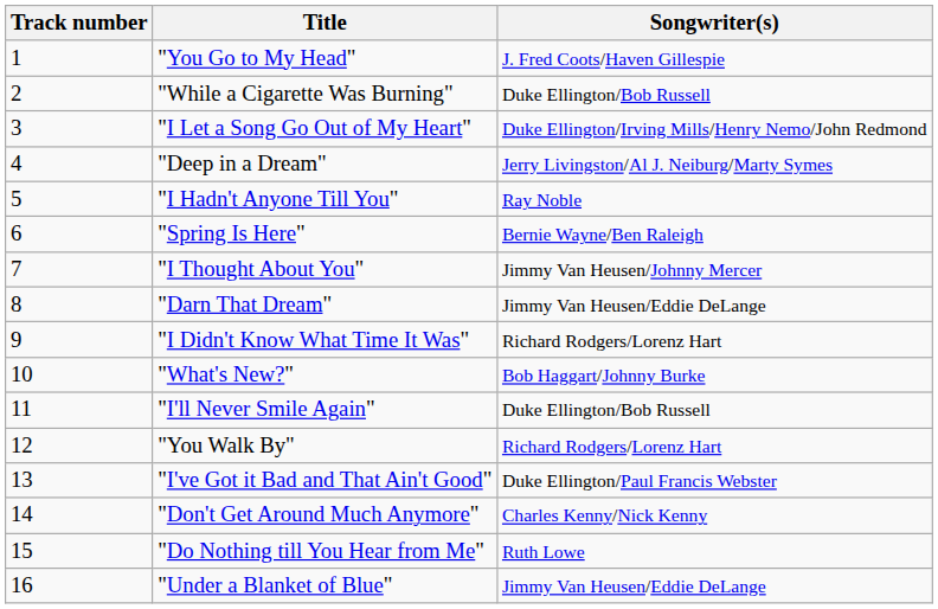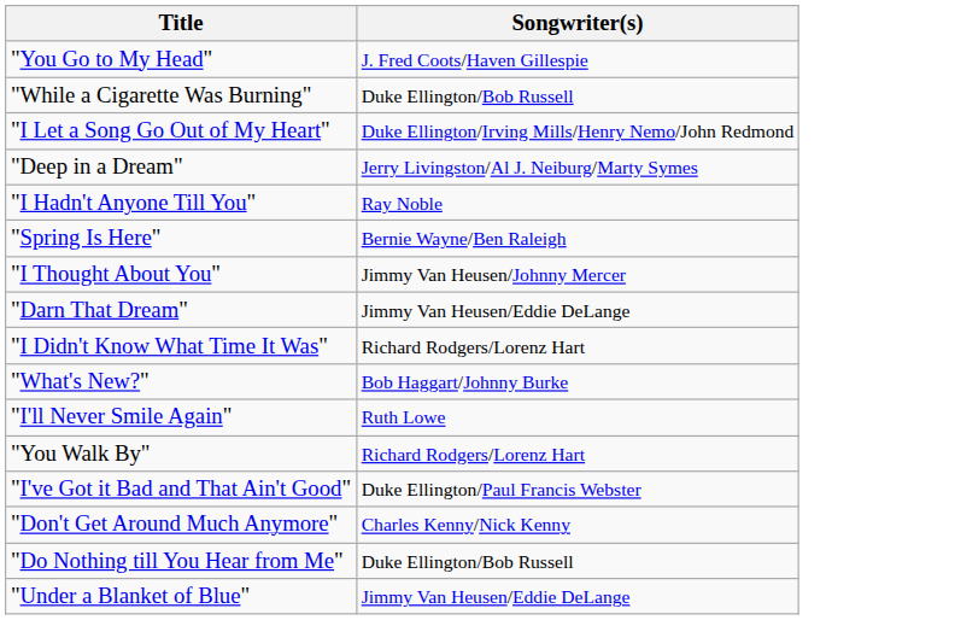 <table class="wikitable">
 <tr>
-<th>Track number</th>
 <th>Title</th>
 <th>Songwriter(s)</th>
 </tr>
 <tr>
-<td>1</td>
 <td>"<a href='#'>You Go to My Head</a>"</td>
 <td><small><a href='#'>J. Fred Coots</a>/<a href='#'>Haven Gillespie</a></small></td>
 </tr>
 <tr>
-<td>2</td>
 <td>"While a Cigarette Was Burning"</td>
 <td><small>Duke Ellington/<a href='#'>Bob Russell</a></small></td>
 </tr>
 <tr>
-<td>3</td>
 <td>"<a href='#'>I Let a Song Go Out of My Heart</a>"</td>
 <td><small><a href='#'>Duke Ellington</a>/<a href='#'>Irving Mills</a>/<a href='#'>Henry Nemo</a>/John Redmond </small></td>
 </tr>
 <tr>
-<td>4</td>
 <td>"Deep in a Dream"</td>
 <td><small><a href='#'>Jerry Livingston</a>/<a href='#'>Al J. Neiburg</a>/<a href='#'>Marty Symes</a></small></td>
 </tr>
 <tr>
-<td>5</td>
 <td>"<a href='#'>I Hadn't Anyone Till You</a>"</td>
 <td><small> <a href='#'>Ray Noble</a> </small></td>
 </tr>
 <tr>
-<td>6</td>
 <td>"<a href='#'>Spring Is Here</a>"</td>
 <td><small><a href='#'>Bernie Wayne</a>/<a href='#'>Ben Raleigh</a></small></td>
 </tr>
 <tr>
-<td>7</td>
 <td>"<a href='#'>I Thought About You</a>"</td>
 <td><small> Jimmy Van Heusen/<a href='#'>Johnny Mercer</a></small></td>
 </tr>
 <tr>
-<td>8</td>
 <td>"<a href='#'>Darn That Dream</a>"</td>
 <td><small>Jimmy Van Heusen/Eddie DeLange</small></td>
 </tr>
 <tr>
-<td>9</td>
 <td>"<a href='#'>I Didn't Know What Time It Was</a>"</td>
 <td><small>Richard Rodgers/Lorenz Hart</small></td>
 </tr>
 <tr>
-<td>10</td>
 <td>"<a href='#'>What's New?</a>"</td>
 <td><small><a href='#'>Bob Haggart</a>/<a href='#'>Johnny Burke</a></small></td>
 </tr>
 <tr>
-<td>11</td>
 <td>"<a href='#'>I'll Never Smile Again</a>"</td>
-<td><small>Duke Ellington/Bob Russell</small></td>
+<td><small><a href='#'>Ruth Lowe</a></small></td>
 </tr>
 <tr>
-<td>12</td>
 <td>"You Walk By"</td>
 <td><small><a href='#'>Richard Rodgers</a>/<a href='#'>Lorenz Hart</a></small></td>
 </tr>
 <tr>
-<td>13</td>
 <td>"<a href='#'>I've Got it Bad and That Ain't Good</a>"</td>
 <td><small>Duke Ellington/<a href='#'>Paul Francis Webster</a></small></td>
 </tr>
 <tr>
-<td>14</td>
 <td>"<a href='#'>Don't Get Around Much Anymore</a>"</td>
 <td><small><a href='#'>Charles Kenny</a>/<a href='#'>Nick Kenny</a></small></td>
 </tr>
 <tr>
-<td>15</td>
 <td>"<a href='#'>Do Nothing till You Hear from Me</a>"</td>
-<td><small><a href='#'>Ruth Lowe</a></small></td>
+<td><small>Duke Ellington/Bob Russell</small></td>
 </tr>
 <tr>
-<td>16</td>
 <td>"<a href='#'>Under a Blanket of Blue</a>"</td>
 <td><small> <a href='#'>Jimmy Van Heusen</a>/<a href='#'>Eddie DeLange</a> </small></td>
 </tr>
 </table>
